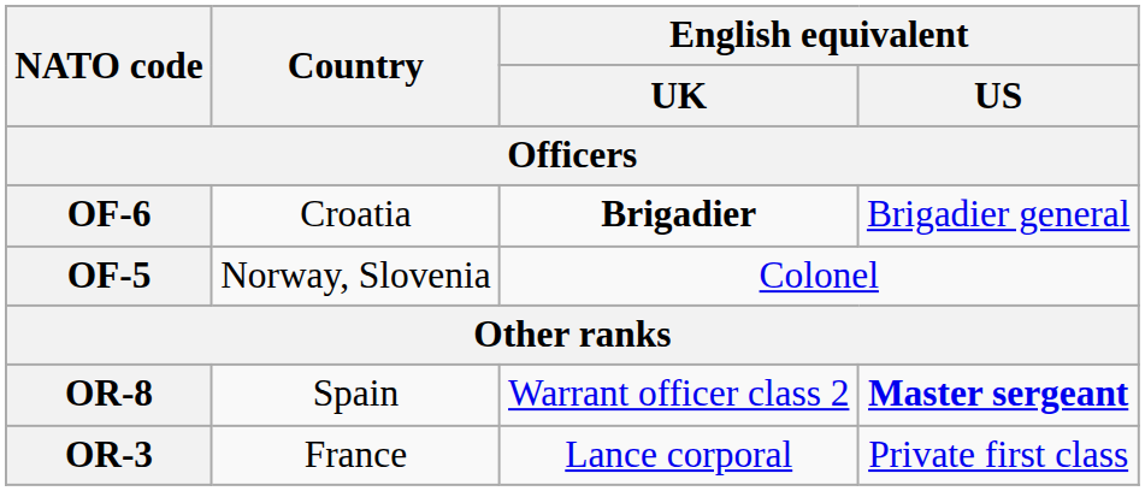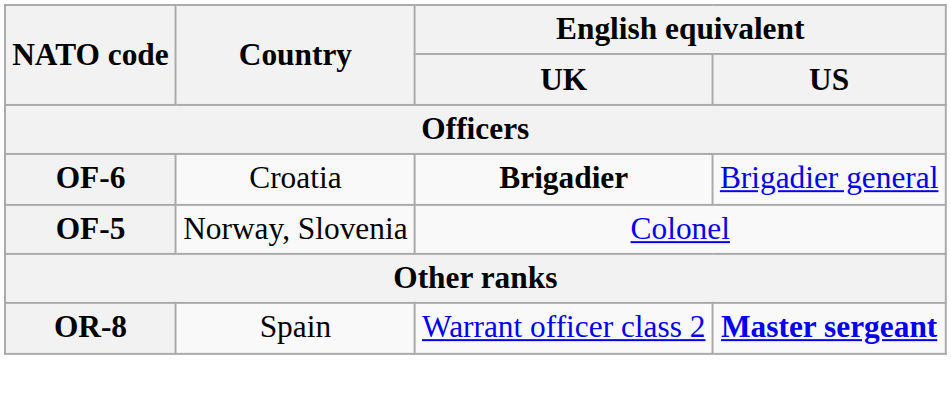 <table class="wikitable plainrowheaders" style="text-align:center;" border="1">
 <tr>
 <th rowspan=2>NATO code</th>
 <th rowspan=2>Country</th>
 <th colspan=2>English equivalent</th>
 </tr>
 <tr>
 <th>UK</th>
 <th>US</th>
 </tr>
 <tr>
 <th colspan=4>Officers</th>
 </tr>
 <tr>
 <th>OF-6</th>
 <td>Croatia</td>
 <td><strong>Brigadier</strong></td>
 <td><a href='#'>Brigadier general</a></td>
 </tr>
 <tr>
 <th>OF-5</th>
 <td>Norway, Slovenia</td>
 <td colspan=2><a href='#'>Colonel</a></td>
 </tr>
 <tr>
 <th colspan=4>Other ranks</th>
 </tr>
 <tr>
 <th>OR-8</th>
 <td>Spain</td>
 <td><a href='#'>Warrant officer class 2</a></td>
 <td><strong><a href='#'>Master sergeant</a></strong></td>
 </tr>
-<tr>
-<th>OR-3</th>
-<td>France</td>
-<td><a href='#'>Lance corporal</a></td>
-<td><a href='#'>Private first class</a></td>
-</tr>
 </table>
